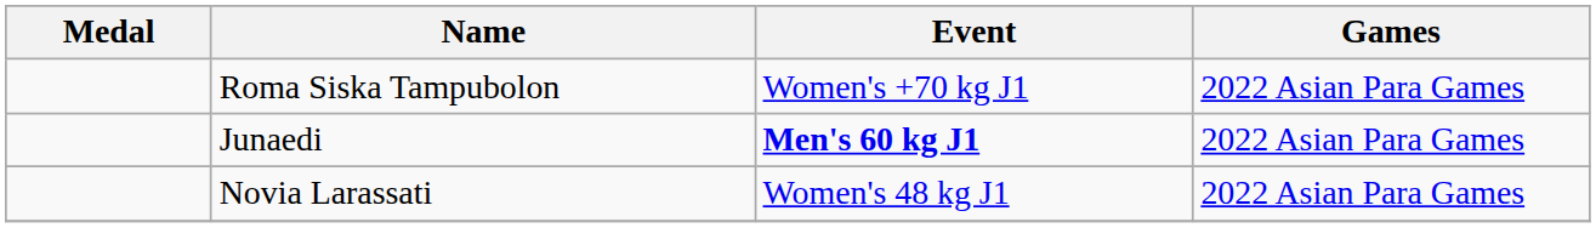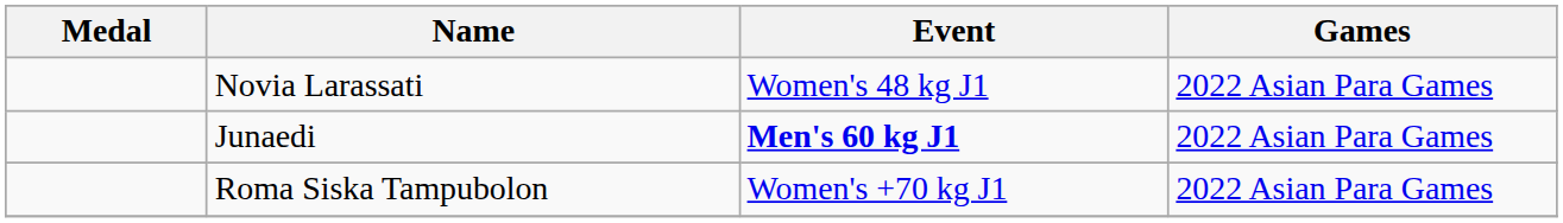 <table class="wikitable sortable" style="font-size:100%">
 <tr>
 <th width="90">Medal</th>
 <th width="250">Name</th>
 <th width="200">Event</th>
 <th width="180">Games</th>
 </tr>
 <tr>
 <td></td>
-<td>Roma Siska Tampubolon</td>
-<td><a href='#'>Women's +70 kg J1</a></td>
+<td>Novia Larassati</td>
+<td><a href='#'>Women's 48 kg J1</a></td>
 <td><a href='#'>2022 Asian Para Games</a></td>
 </tr>
 <tr>
 <td></td>
 <td>Junaedi</td>
 <td><strong><a href='#'>Men's 60 kg J1</a></strong></td>
 <td><a href='#'>2022 Asian Para Games</a></td>
 </tr>
 <tr>
 <td></td>
-<td>Novia Larassati</td>
-<td><a href='#'>Women's 48 kg J1</a></td>
+<td>Roma Siska Tampubolon</td>
+<td><a href='#'>Women's +70 kg J1</a></td>
 <td><a href='#'>2022 Asian Para Games</a></td>
 </tr>
 <tr>
 </tr>
 </table>
